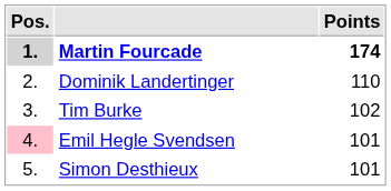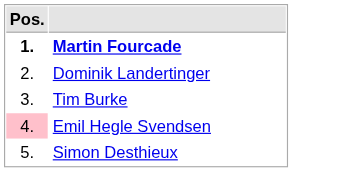 <table cellspacing="1" cellpadding="3" style="border:1px solid #AAAAAA;font-size:90%">
 <tr bgcolor="#E4E4E4">
 <th style="border-bottom:1px solid #AAAAAA" width=10>Pos.</th>
 <th style="border-bottom:1px solid #AAAAAA" width=200></th>
-<th style="border-bottom:1px solid #AAAAAA" width=20>Points</th>
 </tr>
 <tr>
-<td align="center" style="background: lightgrey;"><strong>1.</strong></td>
+<td align="center"><strong>1.</strong></td>
 <td> <strong><a href='#'>Martin Fourcade</a></strong></td>
-<td align="right"><strong>174</strong></td>
 </tr>
 <tr>
 <td align="center">2.</td>
 <td> <a href='#'>Dominik Landertinger</a></td>
-<td align="right">110</td>
 </tr>
 <tr>
 <td align="center">3.</td>
 <td> <a href='#'>Tim Burke</a></td>
-<td align="right">102</td>
 </tr>
 <tr>
 <td align="center" style="background: pink;">4.</td>
 <td> <a href='#'>Emil Hegle Svendsen</a></td>
-<td align="right">101</td>
 </tr>
 <tr>
 <td align="center">5.</td>
 <td> <a href='#'>Simon Desthieux</a></td>
-<td align="right">101</td>
 </tr>
 </table>
